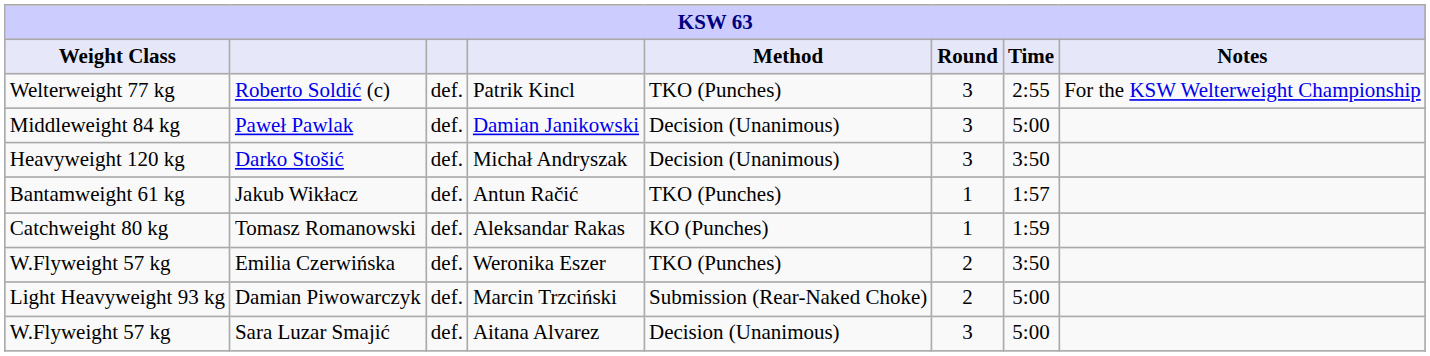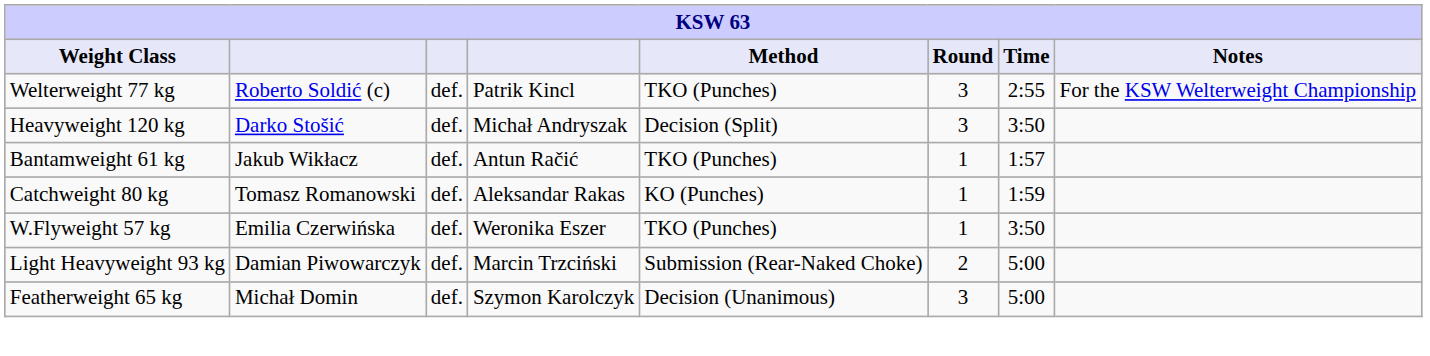 <table class="wikitable" style="font-size: 80%;">
 <tr>
 <th colspan="8" style="background-color: #ccf; color: #000080; text-align: center;"><strong>KSW 63</strong></th>
 </tr>
 <tr>
 <th colspan="1" style="background-color: #E6E8FA; color: #000000; text-align: center;">Weight Class</th>
 <th colspan="1" style="background-color: #E6E8FA; color: #000000; text-align: center;"></th>
 <th colspan="1" style="background-color: #E6E8FA; color: #000000; text-align: center;"></th>
 <th colspan="1" style="background-color: #E6E8FA; color: #000000; text-align: center;"></th>
 <th colspan="1" style="background-color: #E6E8FA; color: #000000; text-align: center;">Method</th>
 <th colspan="1" style="background-color: #E6E8FA; color: #000000; text-align: center;">Round</th>
 <th colspan="1" style="background-color: #E6E8FA; color: #000000; text-align: center;">Time</th>
 <th colspan="1" style="background-color: #E6E8FA; color: #000000; text-align: center;">Notes</th>
 </tr>
 <tr>
 <td>Welterweight 77 kg</td>
 <td> <a href='#'>Roberto Soldić</a> (c)</td>
 <td align=center>def.</td>
 <td> Patrik Kincl</td>
 <td>TKO (Punches)</td>
 <td align=center>3</td>
 <td align=center>2:55</td>
 <td>For the <a href='#'>KSW Welterweight Championship</a></td>
 </tr>
 <tr>
-<td>Middleweight 84 kg</td>
-<td> <a href='#'>Paweł Pawlak</a></td>
-<td align=center>def.</td>
-<td> <a href='#'>Damian Janikowski</a></td>
-<td>Decision (Unanimous)</td>
-<td align=center>3</td>
-<td align=center>5:00</td>
-<td></td>
-</tr>
-<tr>
 <td>Heavyweight 120 kg</td>
 <td> <a href='#'>Darko Stošić</a></td>
 <td align=center>def.</td>
 <td> Michał Andryszak</td>
-<td>Decision (Unanimous)</td>
+<td>Decision (Split)</td>
 <td align=center>3</td>
 <td align=center>3:50</td>
 <td></td>
 </tr>
 <tr>
 <td>Bantamweight 61 kg</td>
 <td> Jakub Wikłacz</td>
 <td align=center>def.</td>
 <td> Antun Račić</td>
 <td>TKO (Punches)</td>
 <td align=center>1</td>
 <td align=center>1:57</td>
 <td></td>
 </tr>
 <tr>
 <td>Catchweight 80 kg</td>
 <td> Tomasz Romanowski</td>
 <td align=center>def.</td>
 <td> Aleksandar Rakas</td>
 <td>KO (Punches)</td>
 <td align=center>1</td>
 <td align=center>1:59</td>
 <td></td>
 </tr>
 <tr>
 <td>W.Flyweight 57 kg</td>
 <td> Emilia Czerwińska</td>
 <td align=center>def.</td>
 <td> Weronika Eszer</td>
 <td>TKO (Punches)</td>
-<td align=center>2</td>
+<td align=center>1</td>
 <td align=center>3:50</td>
 <td></td>
 </tr>
 <tr>
 <td>Light Heavyweight 93 kg</td>
 <td> Damian Piwowarczyk</td>
 <td align=center>def.</td>
 <td> Marcin Trzciński</td>
 <td>Submission (Rear-Naked Choke)</td>
 <td align=center>2</td>
 <td align=center>5:00</td>
 <td></td>
 </tr>
 <tr>
-<td>W.Flyweight 57 kg</td>
-<td> Sara Luzar Smajić</td>
+<td>Featherweight 65 kg</td>
+<td> Michał Domin</td>
 <td align=center>def.</td>
-<td> Aitana Alvarez</td>
+<td> Szymon Karolczyk</td>
 <td>Decision (Unanimous)</td>
 <td align=center>3</td>
 <td align=center>5:00</td>
 <td></td>
 </tr>
 </table>
